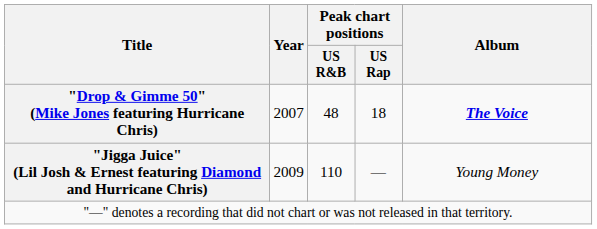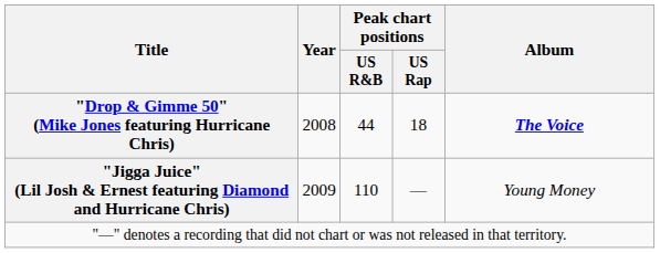 <table class="wikitable plainrowheaders" style="text-align:center;">
 <tr>
 <th scope="col" rowspan="2" style="width:17em;">Title</th>
 <th scope="col" rowspan="2">Year</th>
 <th scope="col" colspan="2">Peak chart positions</th>
 <th scope="col" rowspan="2" style="width:12em;">Album</th>
 </tr>
 <tr>
 <th style="width:3em; font-size:90%">US<br>R&B<br></th>
 <th style="width:3em; font-size:90%">US<br>Rap<br></th>
 </tr>
 <tr>
 <th scope="row">"<a href='#'>Drop & Gimme 50</a>"<br><span>(<a href='#'>Mike Jones</a> featuring Hurricane Chris)</span></th>
-<td>2007</td>
-<td>48</td>
+<td>2008</td>
+<td>44</td>
 <td>18</td>
 <td><strong><em><a href='#'>The Voice</a></em></strong></td>
 </tr>
 <tr>
 <th scope="row">"Jigga Juice"<br><span>(Lil Josh & Ernest featuring <a href='#'>Diamond</a> and Hurricane Chris)</span></th>
 <td>2009</td>
 <td>110</td>
 <td>—</td>
 <td><em>Young Money</em></td>
 </tr>
 <tr>
 <td colspan="6" style="font-size:90%">"—" denotes a recording that did not chart or was not released in that territory.</td>
 </tr>
 </table>
